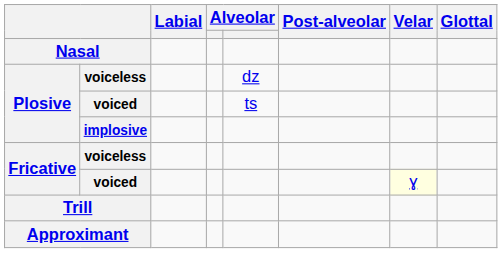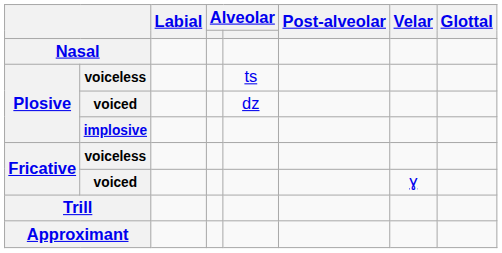 <table class="wikitable" style="text-align:center;">
 <tr>
 <th colspan="2" rowspan="2"></th>
 <th rowspan="2"><a href='#'>Labial</a></th>
 <th colspan="2"><a href='#'>Alveolar</a></th>
 <th rowspan="2"><a href='#'>Post-alveolar</a></th>
 <th rowspan="2"><a href='#'>Velar</a></th>
 <th rowspan="2"><a href='#'>Glottal</a></th>
 </tr>
 <tr>
 <th></th>
 <th></th>
 </tr>
 <tr>
 <th colspan="2"><a href='#'>Nasal</a></th>
 <td></td>
 <td></td>
 <td></td>
 <td></td>
 <td></td>
 <td></td>
 </tr>
 <tr align="center">
 <th rowspan="3"><a href='#'>Plosive</a></th>
 <th><small>voiceless</small></th>
 <td></td>
 <td></td>
-<td><a href='#'>dz</a></td>
+<td><a href='#'>ts</a></td>
 <td></td>
 <td></td>
 <td></td>
 </tr>
 <tr align="center">
 <th><small>voiced</small></th>
 <td></td>
 <td></td>
-<td><a href='#'>ts</a></td>
+<td><a href='#'>dz</a></td>
 <td></td>
 <td></td>
 <td></td>
 </tr>
 <tr align="center">
 <th><small><a href='#'>implosive</a></small></th>
 <td></td>
 <td></td>
 <td></td>
 <td></td>
 <td></td>
 <td></td>
 </tr>
 <tr align="center">
 <th rowspan="2"><a href='#'>Fricative</a></th>
 <th><small>voiceless</small></th>
 <td></td>
 <td></td>
 <td></td>
 <td></td>
 <td></td>
 <td></td>
 </tr>
 <tr align="center">
 <th><small>voiced</small></th>
 <td></td>
 <td></td>
 <td></td>
 <td></td>
-<td style="background: lightyellow;"><a href='#'>ɣ</a></td>
+<td><a href='#'>ɣ</a></td>
 <td></td>
 </tr>
 <tr align="center">
 <th colspan="2"><a href='#'>Trill</a></th>
 <td></td>
 <td></td>
 <td></td>
 <td></td>
 <td></td>
 <td></td>
 </tr>
 <tr align="center">
 <th colspan="2"><a href='#'>Approximant</a></th>
 <td></td>
 <td></td>
 <td></td>
 <td></td>
 <td></td>
 <td></td>
 </tr>
 </table>
